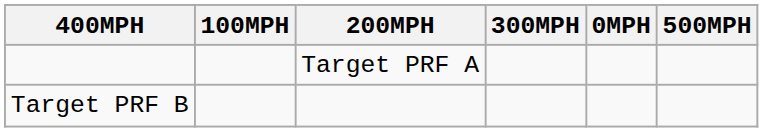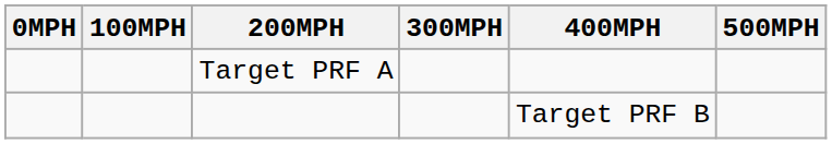 <table class="wikitable">
 <tr>
-<th>400MPH</th>
+<th>0MPH</th>
 <th>100MPH</th>
 <th>200MPH</th>
 <th>300MPH</th>
-<th>0MPH</th>
+<th>400MPH</th>
 <th>500MPH</th>
 </tr>
 <tr>
 <td></td>
 <td></td>
 <td>Target PRF A</td>
 <td></td>
 <td></td>
 <td></td>
 </tr>
 <tr>
-<td>Target PRF B</td>
 <td></td>
 <td></td>
 <td></td>
 <td></td>
+<td>Target PRF B</td>
 <td></td>
 </tr>
 </table>
